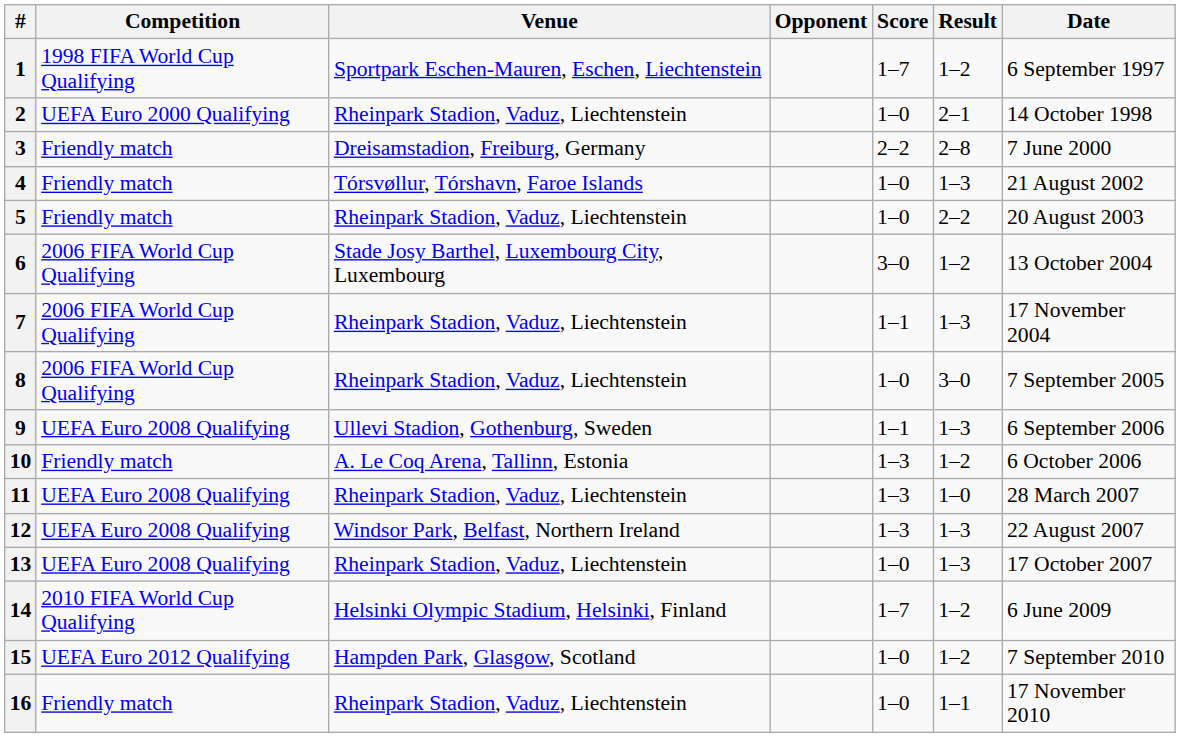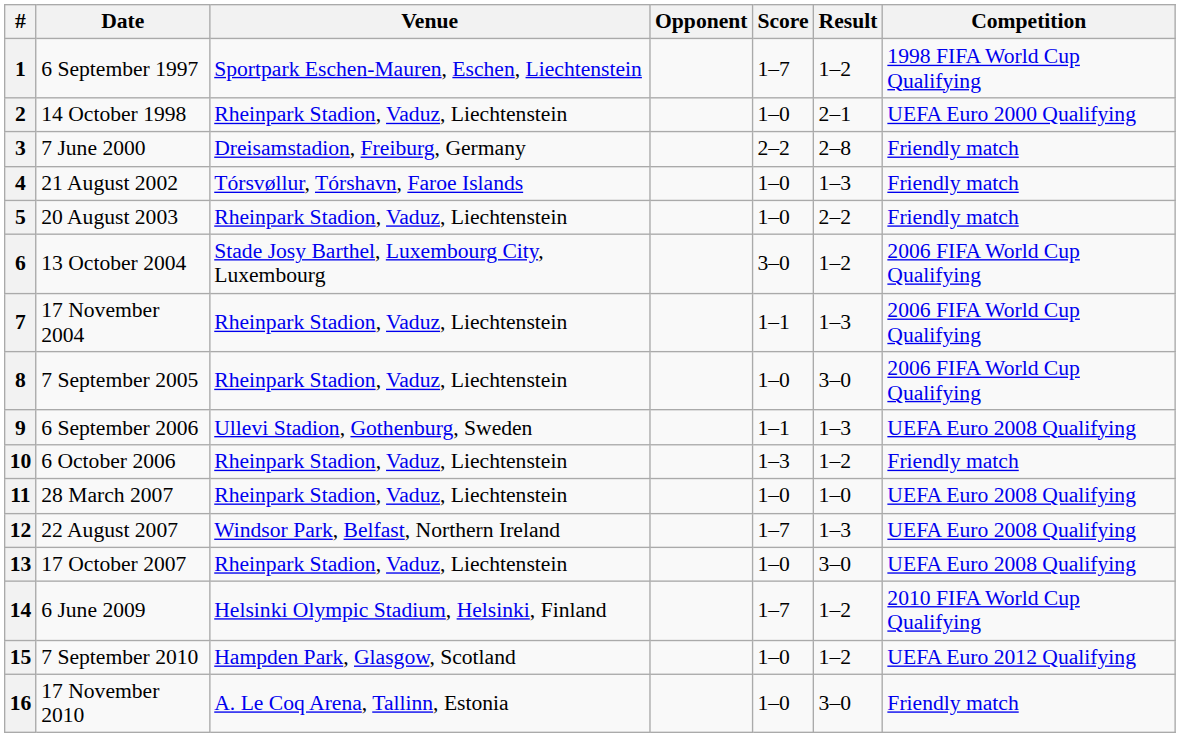 <table class="wikitable sortable plainrowheaders">
 <tr>
 <th>#</th>
-<th>Competition</th>
+<th>Date</th>
 <th>Venue</th>
 <th>Opponent</th>
 <th>Score</th>
 <th>Result</th>
-<th>Date</th>
+<th>Competition</th>
 </tr>
 <tr>
 <th scope=row>1</th>
-<td><a href='#'>1998 FIFA World Cup Qualifying</a></td>
+<td>6 September 1997</td>
 <td><a href='#'>Sportpark Eschen-Mauren</a>, <a href='#'>Eschen</a>, <a href='#'>Liechtenstein</a></td>
 <td></td>
 <td>1–7</td>
 <td>1–2</td>
-<td>6 September 1997</td>
+<td><a href='#'>1998 FIFA World Cup Qualifying</a></td>
 </tr>
 <tr>
 <th scope=row>2</th>
-<td><a href='#'>UEFA Euro 2000 Qualifying</a></td>
+<td>14 October 1998</td>
 <td><a href='#'>Rheinpark Stadion</a>, <a href='#'>Vaduz</a>, Liechtenstein</td>
 <td></td>
 <td>1–0</td>
 <td>2–1</td>
-<td>14 October 1998</td>
+<td><a href='#'>UEFA Euro 2000 Qualifying</a></td>
 </tr>
 <tr>
 <th scope=row>3</th>
-<td><a href='#'>Friendly match</a></td>
+<td>7 June 2000</td>
 <td><a href='#'>Dreisamstadion</a>, <a href='#'>Freiburg</a>, Germany</td>
 <td></td>
 <td>2–2</td>
 <td>2–8</td>
-<td>7 June 2000</td>
+<td><a href='#'>Friendly match</a></td>
 </tr>
 <tr>
 <th scope=row>4</th>
-<td><a href='#'>Friendly match</a></td>
+<td>21 August 2002</td>
 <td><a href='#'>Tórsvøllur</a>, <a href='#'>Tórshavn</a>, <a href='#'>Faroe Islands</a></td>
 <td></td>
 <td>1–0</td>
 <td>1–3</td>
-<td>21 August 2002</td>
+<td><a href='#'>Friendly match</a></td>
 </tr>
 <tr>
 <th scope=row>5</th>
-<td><a href='#'>Friendly match</a></td>
+<td>20 August 2003</td>
 <td><a href='#'>Rheinpark Stadion</a>, <a href='#'>Vaduz</a>, Liechtenstein</td>
 <td></td>
 <td>1–0</td>
 <td>2–2</td>
-<td>20 August 2003</td>
+<td><a href='#'>Friendly match</a></td>
 </tr>
 <tr>
 <th scope=row>6</th>
-<td><a href='#'>2006 FIFA World Cup Qualifying</a></td>
+<td>13 October 2004</td>
 <td><a href='#'>Stade Josy Barthel</a>, <a href='#'>Luxembourg City</a>, Luxembourg</td>
 <td></td>
 <td>3–0</td>
 <td>1–2</td>
-<td>13 October 2004</td>
+<td><a href='#'>2006 FIFA World Cup Qualifying</a></td>
 </tr>
 <tr>
 <th scope=row>7</th>
-<td><a href='#'>2006 FIFA World Cup Qualifying</a></td>
+<td>17 November 2004</td>
 <td><a href='#'>Rheinpark Stadion</a>, <a href='#'>Vaduz</a>, Liechtenstein</td>
 <td></td>
 <td>1–1</td>
 <td>1–3</td>
-<td>17 November 2004</td>
+<td><a href='#'>2006 FIFA World Cup Qualifying</a></td>
 </tr>
 <tr>
 <th scope=row>8</th>
-<td><a href='#'>2006 FIFA World Cup Qualifying</a></td>
+<td>7 September 2005</td>
 <td><a href='#'>Rheinpark Stadion</a>, <a href='#'>Vaduz</a>, Liechtenstein</td>
 <td></td>
 <td>1–0</td>
 <td>3–0</td>
-<td>7 September 2005</td>
+<td><a href='#'>2006 FIFA World Cup Qualifying</a></td>
 </tr>
 <tr>
 <th scope=row>9</th>
-<td><a href='#'>UEFA Euro 2008 Qualifying</a></td>
+<td>6 September 2006</td>
 <td><a href='#'>Ullevi Stadion</a>, <a href='#'>Gothenburg</a>, Sweden</td>
 <td></td>
 <td>1–1</td>
 <td>1–3</td>
-<td>6 September 2006</td>
+<td><a href='#'>UEFA Euro 2008 Qualifying</a></td>
 </tr>
 <tr>
 <th scope=row>10</th>
-<td><a href='#'>Friendly match</a></td>
-<td><a href='#'>A. Le Coq Arena</a>, <a href='#'>Tallinn</a>, Estonia</td>
+<td>6 October 2006</td>
+<td><a href='#'>Rheinpark Stadion</a>, <a href='#'>Vaduz</a>, Liechtenstein</td>
 <td></td>
 <td>1–3</td>
 <td>1–2</td>
-<td>6 October 2006</td>
+<td><a href='#'>Friendly match</a></td>
 </tr>
 <tr>
 <th scope=row>11</th>
-<td><a href='#'>UEFA Euro 2008 Qualifying</a></td>
+<td>28 March 2007</td>
 <td><a href='#'>Rheinpark Stadion</a>, <a href='#'>Vaduz</a>, Liechtenstein</td>
 <td></td>
-<td>1–3</td>
 <td>1–0</td>
-<td>28 March 2007</td>
+<td>1–0</td>
+<td><a href='#'>UEFA Euro 2008 Qualifying</a></td>
 </tr>
 <tr>
 <th scope=row>12</th>
-<td><a href='#'>UEFA Euro 2008 Qualifying</a></td>
+<td>22 August 2007</td>
 <td><a href='#'>Windsor Park</a>, <a href='#'>Belfast</a>, Northern Ireland</td>
 <td></td>
+<td>1–7</td>
 <td>1–3</td>
-<td>1–3</td>
-<td>22 August 2007</td>
+<td><a href='#'>UEFA Euro 2008 Qualifying</a></td>
 </tr>
 <tr>
 <th scope=row>13</th>
-<td><a href='#'>UEFA Euro 2008 Qualifying</a></td>
+<td>17 October 2007</td>
 <td><a href='#'>Rheinpark Stadion</a>, <a href='#'>Vaduz</a>, Liechtenstein</td>
 <td></td>
 <td>1–0</td>
-<td>1–3</td>
-<td>17 October 2007</td>
+<td>3–0</td>
+<td><a href='#'>UEFA Euro 2008 Qualifying</a></td>
 </tr>
 <tr>
 <th scope=row>14</th>
-<td><a href='#'>2010 FIFA World Cup Qualifying</a></td>
+<td>6 June 2009</td>
 <td><a href='#'>Helsinki Olympic Stadium</a>, <a href='#'>Helsinki</a>, Finland</td>
 <td></td>
 <td>1–7</td>
 <td>1–2</td>
-<td>6 June 2009</td>
+<td><a href='#'>2010 FIFA World Cup Qualifying</a></td>
 </tr>
 <tr>
 <th scope=row>15</th>
-<td><a href='#'>UEFA Euro 2012 Qualifying</a></td>
+<td>7 September 2010</td>
 <td><a href='#'>Hampden Park</a>, <a href='#'>Glasgow</a>, Scotland</td>
 <td></td>
 <td>1–0</td>
 <td>1–2</td>
-<td>7 September 2010</td>
+<td><a href='#'>UEFA Euro 2012 Qualifying</a></td>
 </tr>
 <tr>
 <th scope=row>16</th>
-<td><a href='#'>Friendly match</a></td>
-<td><a href='#'>Rheinpark Stadion</a>, <a href='#'>Vaduz</a>, Liechtenstein</td>
+<td>17 November 2010</td>
+<td><a href='#'>A. Le Coq Arena</a>, <a href='#'>Tallinn</a>, Estonia</td>
 <td></td>
 <td>1–0</td>
-<td>1–1</td>
-<td>17 November 2010</td>
+<td>3–0</td>
+<td><a href='#'>Friendly match</a></td>
 </tr>
 </table>
